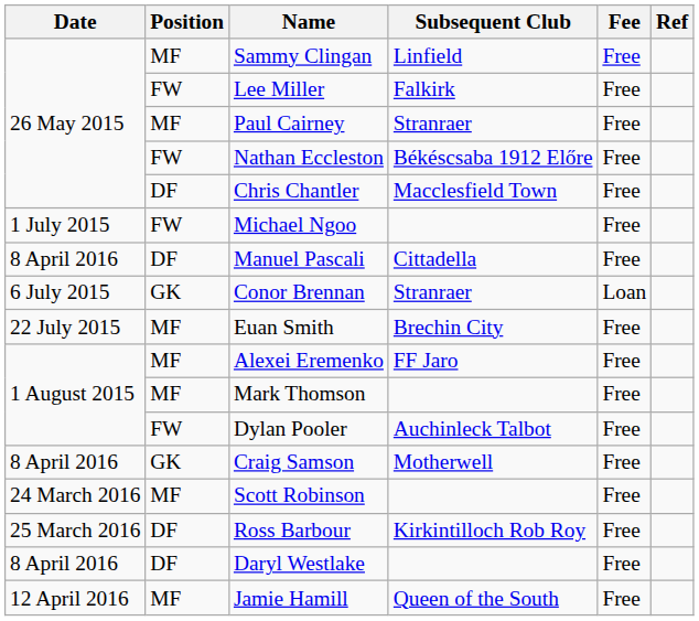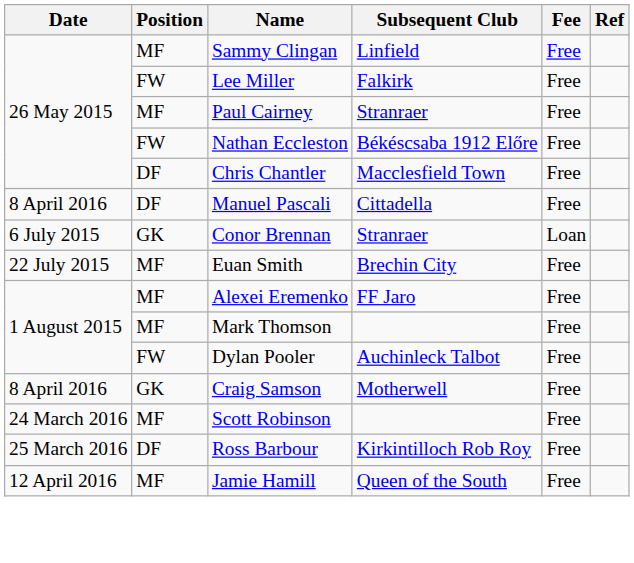 <table class="wikitable">
 <tr>
 <th>Date</th>
 <th>Position</th>
 <th>Name</th>
 <th>Subsequent Club</th>
 <th>Fee</th>
 <th>Ref</th>
 </tr>
 <tr>
 <td rowspan="5">26 May 2015</td>
 <td>MF</td>
 <td> <a href='#'>Sammy Clingan</a></td>
 <td> <a href='#'>Linfield</a></td>
 <td><a href='#'>Free</a></td>
 <td></td>
 </tr>
 <tr>
 <td>FW</td>
 <td><a href='#'>Lee Miller</a></td>
 <td><a href='#'>Falkirk</a></td>
 <td>Free</td>
 <td></td>
 </tr>
 <tr>
 <td>MF</td>
 <td><a href='#'>Paul Cairney</a></td>
 <td><a href='#'>Stranraer</a></td>
 <td>Free</td>
 <td></td>
 </tr>
 <tr>
 <td>FW</td>
 <td> <a href='#'>Nathan Eccleston</a></td>
 <td> <a href='#'>Békéscsaba 1912 Előre</a></td>
 <td>Free</td>
 <td></td>
 </tr>
 <tr>
 <td>DF</td>
 <td> <a href='#'>Chris Chantler</a></td>
 <td> <a href='#'>Macclesfield Town</a></td>
-<td>Free</td>
-<td></td>
-</tr>
-<tr>
-<td>1 July 2015</td>
-<td>FW</td>
-<td> <a href='#'>Michael Ngoo</a></td>
-<td></td>
 <td>Free</td>
 <td></td>
 </tr>
 <tr>
 <td>8 April 2016</td>
 <td>DF</td>
 <td> <a href='#'>Manuel Pascali</a></td>
 <td> <a href='#'>Cittadella</a></td>
 <td>Free</td>
 <td></td>
 </tr>
 <tr>
 <td>6 July 2015</td>
 <td>GK</td>
 <td> <a href='#'>Conor Brennan</a></td>
 <td><a href='#'>Stranraer</a></td>
 <td>Loan</td>
 <td></td>
 </tr>
 <tr>
 <td>22 July 2015</td>
 <td>MF</td>
 <td>Euan Smith</td>
 <td><a href='#'>Brechin City</a></td>
 <td>Free</td>
 <td></td>
 </tr>
 <tr>
 <td rowspan="3">1 August 2015</td>
 <td>MF</td>
 <td> <a href='#'>Alexei Eremenko</a></td>
 <td> <a href='#'>FF Jaro</a></td>
 <td>Free</td>
 <td></td>
 </tr>
 <tr>
 <td>MF</td>
 <td>Mark Thomson</td>
 <td></td>
 <td>Free</td>
 <td></td>
 </tr>
 <tr>
 <td>FW</td>
 <td>Dylan Pooler</td>
 <td><a href='#'>Auchinleck Talbot</a></td>
 <td>Free</td>
 <td></td>
 </tr>
 <tr>
 <td>8 April 2016</td>
 <td>GK</td>
 <td><a href='#'>Craig Samson</a></td>
 <td><a href='#'>Motherwell</a></td>
 <td>Free</td>
 <td></td>
 </tr>
 <tr>
 <td>24 March 2016</td>
 <td>MF</td>
 <td><a href='#'>Scott Robinson</a></td>
 <td></td>
 <td>Free</td>
 <td></td>
 </tr>
 <tr>
 <td>25 March 2016</td>
 <td>DF</td>
 <td><a href='#'>Ross Barbour</a></td>
 <td><a href='#'>Kirkintilloch Rob Roy</a></td>
 <td>Free</td>
 <td></td>
 </tr>
 <tr>
-<td>8 April 2016</td>
-<td>DF</td>
-<td> <a href='#'>Daryl Westlake</a></td>
-<td></td>
-<td>Free</td>
-<td></td>
-</tr>
-<tr>
 <td>12 April 2016</td>
 <td>MF</td>
 <td><a href='#'>Jamie Hamill</a></td>
 <td><a href='#'>Queen of the South</a></td>
 <td>Free</td>
 <td></td>
 </tr>
 </table>
